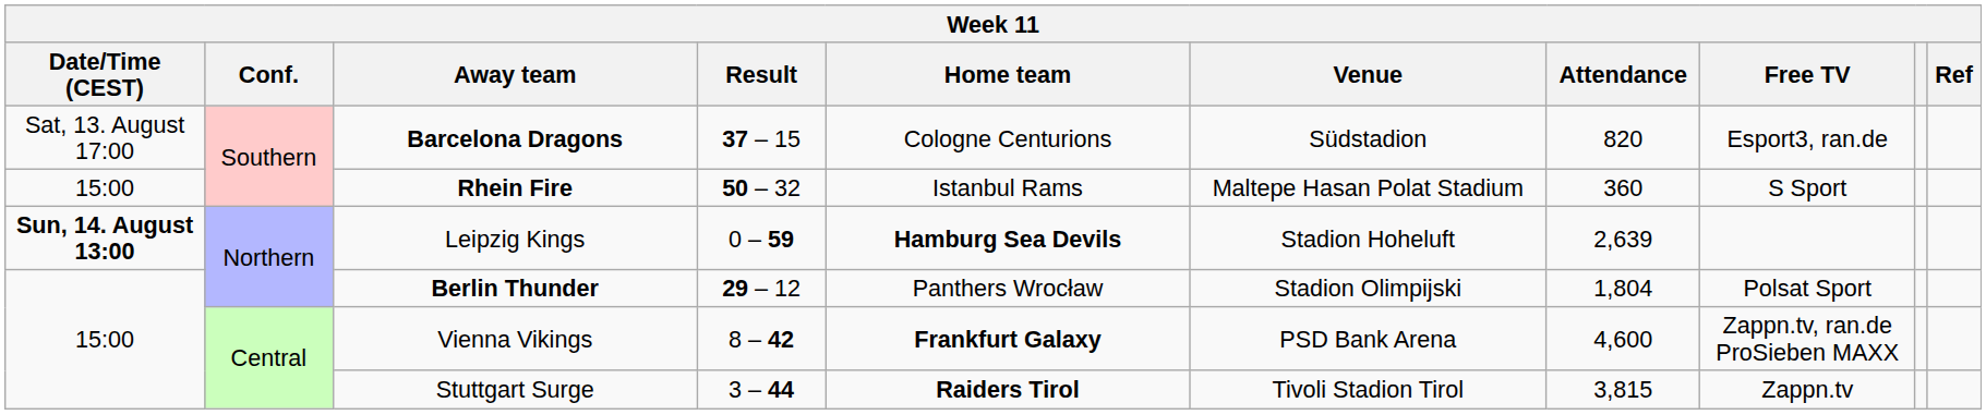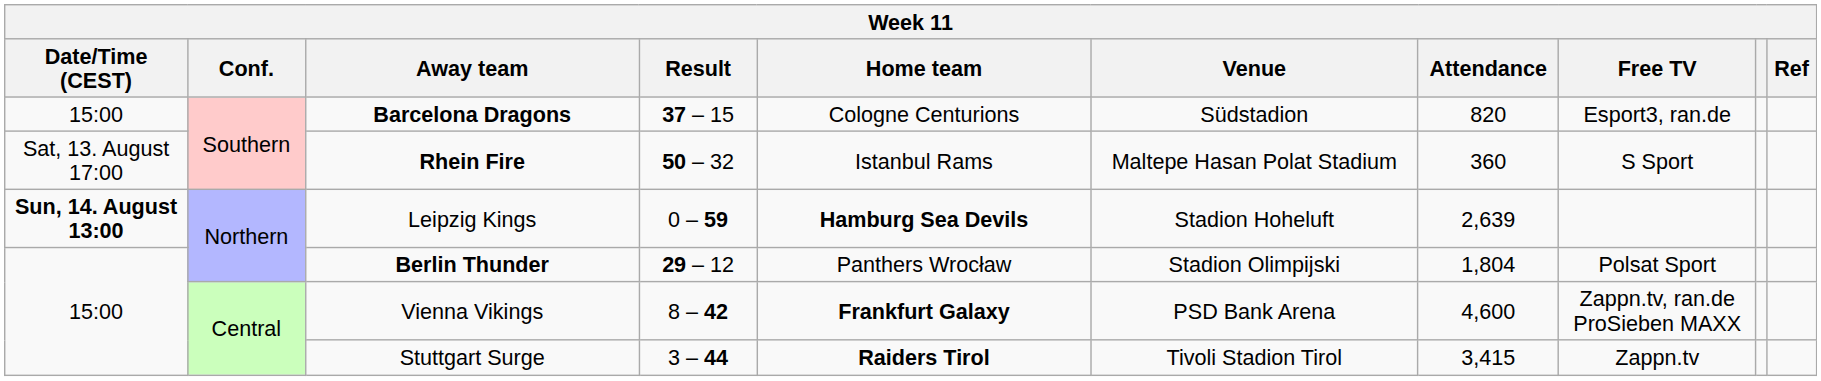 <table class="mw-collapsible wikitable" style="font-size:95%; text-align:center; width:84em">
 <tr>
 <th colspan="10">Week 11</th>
 </tr>
 <tr>
 <th style="width:8em;">Date/Time (CEST)</th>
 <th style="width:5em;">Conf.</th>
 <th style="width:15em;">Away team</th>
 <th style="width:5em;">Result</th>
 <th style="width:15em;">Home team</th>
 <th>Venue</th>
 <th>Attendance</th>
 <th>Free TV</th>
 <th></th>
 <th>Ref</th>
 </tr>
 <tr>
-<td>Sat, 13. August<br>17:00</td>
+<td>15:00</td>
 <td rowspan="2" style="background:#FFCBCB">Southern</td>
 <td><strong>Barcelona Dragons</strong></td>
 <td><strong>37</strong> – 15</td>
 <td>Cologne Centurions</td>
 <td>Südstadion</td>
 <td>820</td>
 <td>Esport3, ran.de</td>
 <td></td>
 <td></td>
 </tr>
 <tr>
-<td>15:00</td>
+<td>Sat, 13. August<br>17:00</td>
 <td><strong>Rhein Fire</strong></td>
 <td><strong>50</strong> – 32</td>
 <td>Istanbul Rams</td>
 <td>Maltepe Hasan Polat Stadium</td>
 <td>360</td>
 <td>S Sport</td>
 <td></td>
 <td></td>
 </tr>
 <tr>
 <td><strong>Sun, 14. August<br>13:00</strong></td>
 <td rowspan="2" style="background:#B3B7FF">Northern</td>
 <td>Leipzig Kings</td>
 <td>0 – <strong>59</strong></td>
 <td><strong>Hamburg Sea Devils</strong></td>
 <td>Stadion Hoheluft</td>
 <td>2,639</td>
 <td></td>
 <td></td>
 <td></td>
 </tr>
 <tr>
 <td rowspan="3">15:00</td>
 <td><strong>Berlin Thunder</strong></td>
 <td><strong>29</strong> – 12</td>
 <td>Panthers Wrocław</td>
 <td>Stadion Olimpijski</td>
 <td>1,804</td>
 <td>Polsat Sport</td>
 <td></td>
 <td></td>
 </tr>
 <tr>
 <td rowspan="2" style="background:#CBFFBC">Central</td>
 <td>Vienna Vikings</td>
 <td>8 – <strong>42</strong></td>
 <td><strong>Frankfurt Galaxy</strong></td>
 <td>PSD Bank Arena</td>
 <td>4,600</td>
 <td>Zappn.tv, ran.de<br>ProSieben MAXX</td>
 <td></td>
 <td></td>
 </tr>
 <tr>
 <td>Stuttgart Surge</td>
 <td>3 – <strong>44</strong></td>
 <td><strong>Raiders Tirol</strong></td>
 <td>Tivoli Stadion Tirol</td>
-<td>3,815</td>
+<td>3,415</td>
 <td>Zappn.tv</td>
 <td></td>
 <td></td>
 </tr>
 </table>
